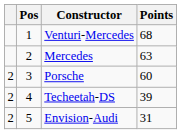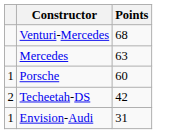 <table class="wikitable" style="font-size: 85%;">
 <tr>
 <th></th>
-<th>Pos</th>
 <th>Constructor</th>
 <th>Points</th>
 </tr>
 <tr>
 <td align="left"></td>
-<td align="center">1</td>
 <td> <a href='#'>Venturi</a>-<a href='#'>Mercedes</a></td>
 <td align="left">68</td>
 </tr>
 <tr>
 <td align="left"></td>
-<td align="center">2</td>
 <td> <a href='#'>Mercedes</a></td>
 <td align="left">63</td>
 </tr>
 <tr>
-<td align="left"> 2</td>
-<td align="center">3</td>
+<td align="left"> 1</td>
 <td> <a href='#'>Porsche</a></td>
 <td align="left">60</td>
 </tr>
 <tr>
 <td align="left"> 2</td>
-<td align="center">4</td>
 <td> <a href='#'>Techeetah</a>-<a href='#'>DS</a></td>
-<td align="left">39</td>
+<td align="left">42</td>
 </tr>
 <tr>
-<td align="left"> 2</td>
-<td align="center">5</td>
+<td align="left"> 1</td>
 <td> <a href='#'>Envision</a>-<a href='#'>Audi</a></td>
 <td align="left">31</td>
 </tr>
 </table>
